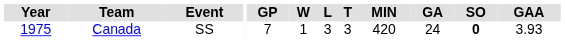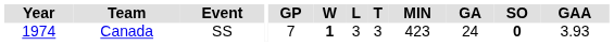 <table border="0" cellpadding="1" cellspacing="0" ID="Table3" style="text-align:center; width:40em;">
 <tr bgcolor="#e0e0e0">
 <th>Year</th>
 <th>Team</th>
 <th>Event</th>
 <th rowspan="99" bgcolor="#ffffff"></th>
 <th>GP</th>
 <th>W</th>
 <th>L</th>
 <th>T</th>
 <th>MIN</th>
 <th>GA</th>
 <th>SO</th>
 <th>GAA</th>
 </tr>
 <tr>
-<td><a href='#'>1975</a></td>
+<td><a href='#'>1974</a></td>
 <td><a href='#'>Canada</a></td>
 <td>SS</td>
 <td>7</td>
-<td>1</td>
+<td><strong>1</strong></td>
 <td>3</td>
 <td>3</td>
-<td>420</td>
+<td>423</td>
 <td>24</td>
 <td><strong>0</strong></td>
 <td>3.93</td>
 </tr>
 </table>
